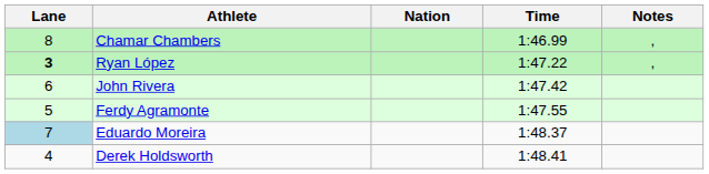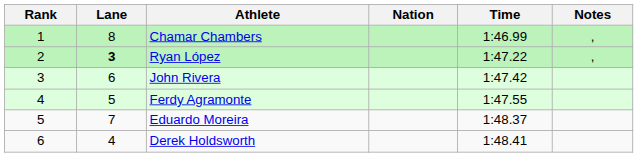 <table class="wikitable sortable" style="text-align:center;width: 60%;">
 <tr>
+<th>Rank</th>
 <th>Lane</th>
 <th>Athlete</th>
 <th>Nation</th>
 <th>Time</th>
 <th>Notes</th>
 </tr>
 <tr bgcolor=#bbf3bb>
+<td>1</td>
 <td>8</td>
 <td align=left><a href='#'>Chamar Chambers</a></td>
 <td align=left></td>
 <td>1:46.99</td>
 <td>, </td>
 </tr>
 <tr bgcolor=#bbf3bb>
+<td>2</td>
 <td><strong>3</strong></td>
 <td align=left><a href='#'>Ryan López</a></td>
 <td align=left></td>
 <td>1:47.22</td>
 <td>, </td>
 </tr>
 <tr bgcolor=ddffdd>
+<td>3</td>
 <td>6</td>
 <td align=left><a href='#'>John Rivera</a></td>
 <td align=left></td>
 <td>1:47.42</td>
 <td></td>
 </tr>
 <tr bgcolor=ddffdd>
+<td>4</td>
 <td>5</td>
 <td align=left><a href='#'>Ferdy Agramonte</a></td>
 <td align=left></td>
 <td>1:47.55</td>
 <td></td>
 </tr>
 <tr>
-<td style="background: lightblue;">7</td>
+<td>5</td>
+<td>7</td>
 <td align=left><a href='#'>Eduardo Moreira</a></td>
 <td align=left></td>
 <td>1:48.37</td>
 <td></td>
 </tr>
 <tr>
+<td>6</td>
 <td>4</td>
 <td align=left><a href='#'>Derek Holdsworth</a></td>
 <td align=left></td>
 <td>1:48.41</td>
 <td></td>
 </tr>
 </table>
